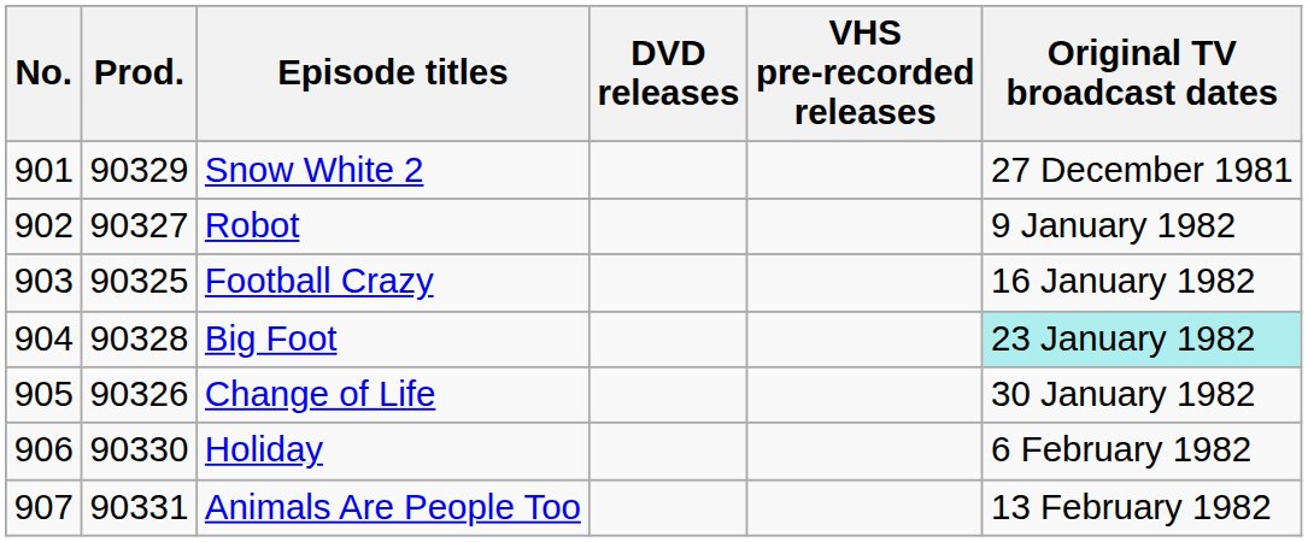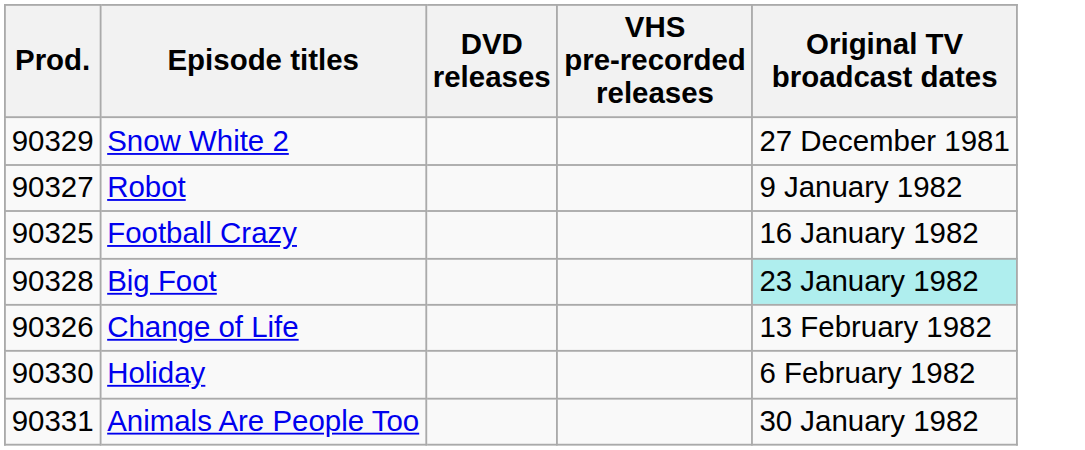 <table class="wikitable sortable">
 <tr>
-<th>No.</th>
 <th>Prod.</th>
 <th>Episode titles</th>
 <th>DVD <br>releases</th>
 <th>VHS <br>pre-recorded <br>releases</th>
 <th>Original TV <br>broadcast dates</th>
 </tr>
 <tr>
-<td>901</td>
 <td>90329</td>
 <td><a href='#'>Snow White 2</a></td>
 <td></td>
 <td></td>
 <td>27 December 1981</td>
 </tr>
 <tr>
-<td>902</td>
 <td>90327</td>
 <td><a href='#'>Robot</a></td>
 <td></td>
 <td></td>
 <td>9 January 1982</td>
 </tr>
 <tr>
-<td>903</td>
 <td>90325</td>
 <td><a href='#'>Football Crazy</a></td>
 <td></td>
 <td></td>
 <td>16 January 1982</td>
 </tr>
 <tr>
-<td>904</td>
 <td>90328</td>
 <td><a href='#'>Big Foot</a></td>
 <td></td>
 <td></td>
 <td style="background: paleturquoise;">23 January 1982</td>
 </tr>
 <tr>
-<td>905</td>
 <td>90326</td>
 <td><a href='#'>Change of Life</a></td>
 <td></td>
 <td></td>
-<td>30 January 1982</td>
+<td>13 February 1982</td>
 </tr>
 <tr>
-<td>906</td>
 <td>90330</td>
 <td><a href='#'>Holiday</a></td>
 <td></td>
 <td></td>
 <td>6 February 1982</td>
 </tr>
 <tr>
-<td>907</td>
 <td>90331</td>
 <td><a href='#'>Animals Are People Too</a></td>
 <td></td>
 <td></td>
-<td>13 February 1982</td>
+<td>30 January 1982</td>
 </tr>
 </table>
